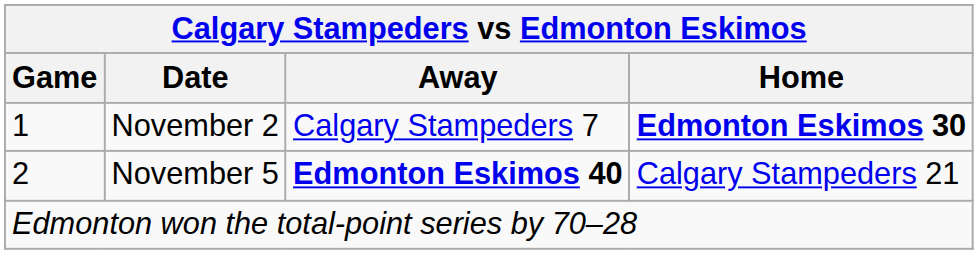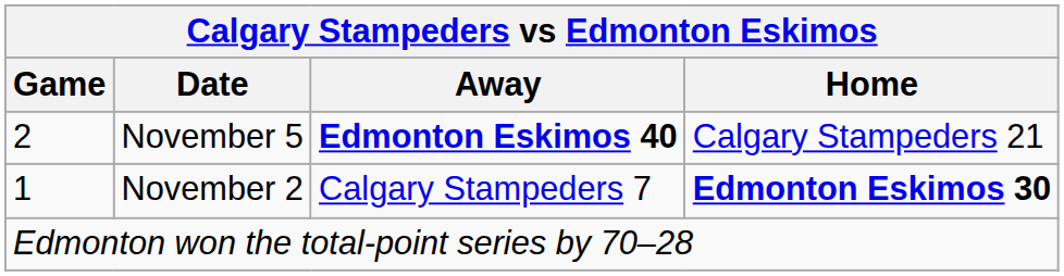 <table class="wikitable">
 <tr>
 <th colspan="4"><a href='#'>Calgary Stampeders</a> vs <a href='#'>Edmonton Eskimos</a></th>
 </tr>
 <tr>
 <th>Game</th>
 <th>Date</th>
 <th>Away</th>
 <th>Home</th>
 </tr>
 <tr>
+<td>2</td>
+<td>November 5</td>
+<td><strong><a href='#'>Edmonton Eskimos</a> 40</strong></td>
+<td><a href='#'>Calgary Stampeders</a> 21</td>
+</tr>
+<tr>
 <td>1</td>
 <td>November 2</td>
 <td><a href='#'>Calgary Stampeders</a> 7</td>
 <td><strong><a href='#'>Edmonton Eskimos</a> 30</strong></td>
 </tr>
 <tr>
-<td>2</td>
-<td>November 5</td>
-<td><strong><a href='#'>Edmonton Eskimos</a> 40</strong></td>
-<td><a href='#'>Calgary Stampeders</a> 21</td>
-</tr>
-<tr>
 <td colspan="4"><em>Edmonton won the total-point series by 70–28</em></td>
 </tr>
 </table>
